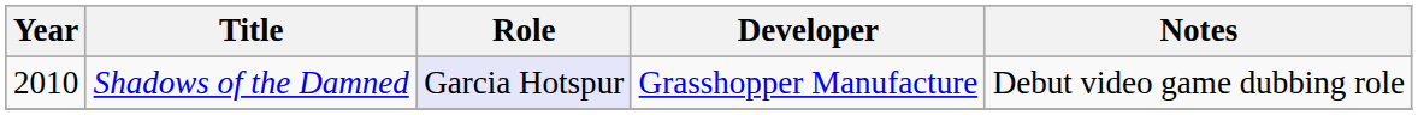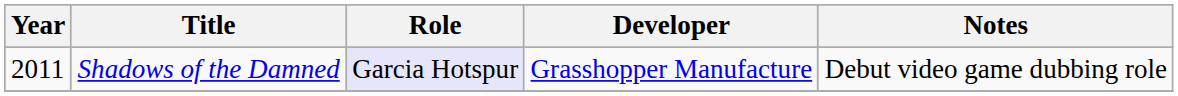 <table class="wikitable sortable">
 <tr>
 <th>Year</th>
 <th>Title</th>
 <th>Role</th>
 <th>Developer</th>
 <th>Notes</th>
 </tr>
 <tr>
-<td>2010</td>
+<td>2011</td>
 <td><em><a href='#'>Shadows of the Damned</a></em></td>
 <td style="background: lavender;">Garcia Hotspur</td>
 <td><a href='#'>Grasshopper Manufacture</a></td>
 <td>Debut video game dubbing role</td>
 </tr>
 <tr>
 </tr>
 </table>
